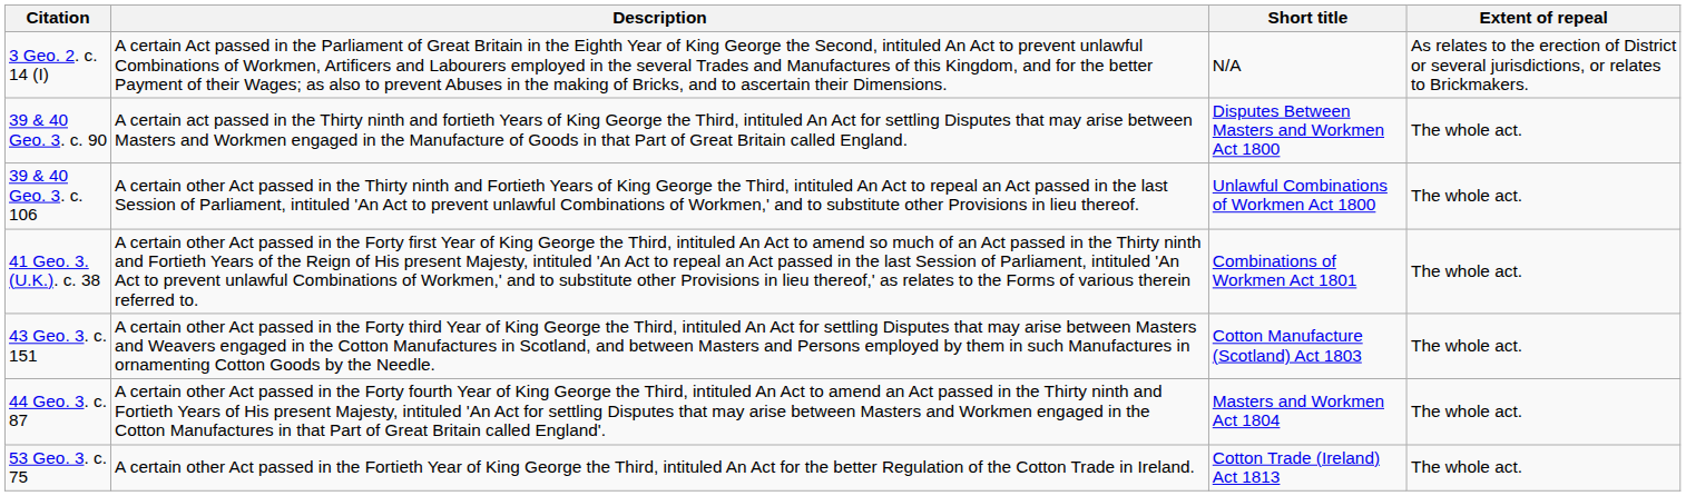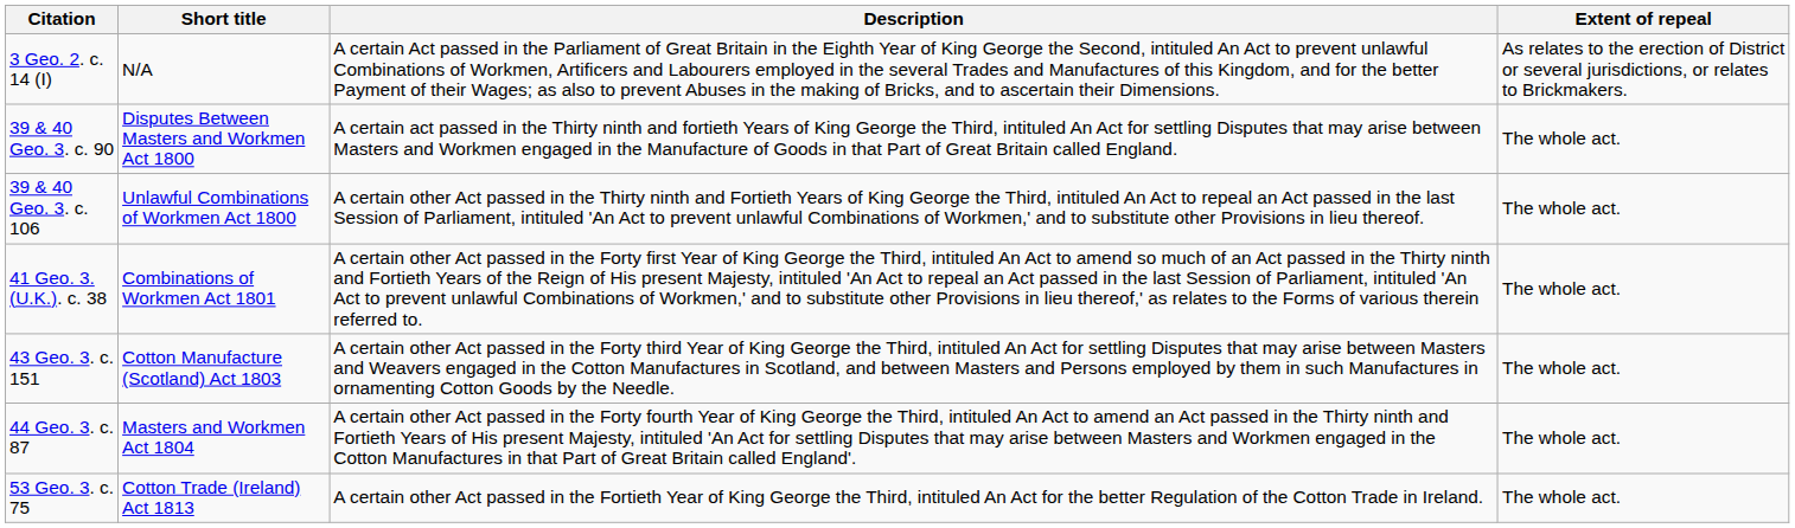 <table class="wikitable">
 <tr>
 <th>Citation</th>
+<th>Short title</th>
 <th>Description</th>
-<th>Short title</th>
 <th>Extent of repeal</th>
 </tr>
 <tr>
 <td><a href='#'>3 Geo. 2</a>. c. 14 (I)</td>
+<td>N/A</td>
 <td>A certain Act passed in the Parliament of Great Britain in the Eighth Year of King George the Second, intituled An Act to prevent unlawful Combinations of Workmen, Artificers and Labourers employed in the several Trades and Manufactures of this Kingdom, and for the better Payment of their Wages; as also to prevent Abuses in the making of Bricks, and to ascertain their Dimensions.</td>
-<td>N/A</td>
 <td>As relates to the erection of District or several jurisdictions, or relates to Brickmakers.</td>
 </tr>
 <tr>
 <td><a href='#'>39 & 40 Geo. 3</a>. c. 90</td>
+<td><a href='#'>Disputes Between Masters and Workmen Act 1800</a></td>
 <td>A certain act passed in the Thirty ninth and fortieth Years of King George the Third, intituled An Act for settling Disputes that may arise between Masters and Workmen engaged in the Manufacture of Goods in that Part of Great Britain called England.</td>
-<td><a href='#'>Disputes Between Masters and Workmen Act 1800</a></td>
 <td>The whole act.</td>
 </tr>
 <tr>
 <td><a href='#'>39 & 40 Geo. 3</a>. c. 106</td>
+<td><a href='#'>Unlawful Combinations of Workmen Act 1800</a></td>
 <td>A certain other Act passed in the Thirty ninth and Fortieth Years of King George the Third, intituled An Act to repeal an Act passed in the last Session of Parliament, intituled 'An Act to prevent unlawful Combinations of Workmen,' and to substitute other Provisions in lieu thereof.</td>
-<td><a href='#'>Unlawful Combinations of Workmen Act 1800</a></td>
 <td>The whole act.</td>
 </tr>
 <tr>
 <td><a href='#'>41 Geo. 3. (U.K.)</a>. c. 38</td>
+<td><a href='#'>Combinations of Workmen Act 1801</a></td>
 <td>A certain other Act passed in the Forty first Year of King George the Third, intituled An Act to amend so much of an Act passed in the Thirty ninth and Fortieth Years of the Reign of His present Majesty, intituled 'An Act to repeal an Act passed in the last Session of Parliament, intituled 'An Act to prevent unlawful Combinations of Workmen,' and to substitute other Provisions in lieu thereof,' as relates to the Forms of various therein referred to.</td>
-<td><a href='#'>Combinations of Workmen Act 1801</a></td>
 <td>The whole act.</td>
 </tr>
 <tr>
 <td><a href='#'>43 Geo. 3</a>. c. 151</td>
+<td><a href='#'>Cotton Manufacture (Scotland) Act 1803</a></td>
 <td>A certain other Act passed in the Forty third Year of King George the Third, intituled An Act for settling Disputes that may arise between Masters and Weavers engaged in the Cotton Manufactures in Scotland, and between Masters and Persons employed by them in such Manufactures in ornamenting Cotton Goods by the Needle.</td>
-<td><a href='#'>Cotton Manufacture (Scotland) Act 1803</a></td>
 <td>The whole act.</td>
 </tr>
 <tr>
 <td><a href='#'>44 Geo. 3</a>. c. 87</td>
+<td><a href='#'>Masters and Workmen Act 1804</a></td>
 <td>A certain other Act passed in the Forty fourth Year of King George the Third, intituled An Act to amend an Act passed in the Thirty ninth and Fortieth Years of His present Majesty, intituled 'An Act for settling Disputes that may arise between Masters and Workmen engaged in the Cotton Manufactures in that Part of Great Britain called England'.</td>
-<td><a href='#'>Masters and Workmen Act 1804</a></td>
 <td>The whole act.</td>
 </tr>
 <tr>
 <td><a href='#'>53 Geo. 3</a>. c. 75</td>
+<td><a href='#'>Cotton Trade (Ireland) Act 1813</a></td>
 <td>A certain other Act passed in the Fortieth Year of King George the Third, intituled An Act for the better Regulation of the Cotton Trade in Ireland.</td>
-<td><a href='#'>Cotton Trade (Ireland) Act 1813</a></td>
 <td>The whole act.</td>
 </tr>
 </table>
